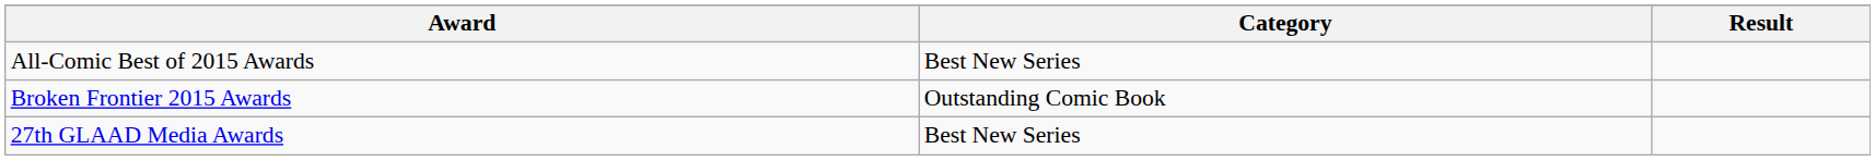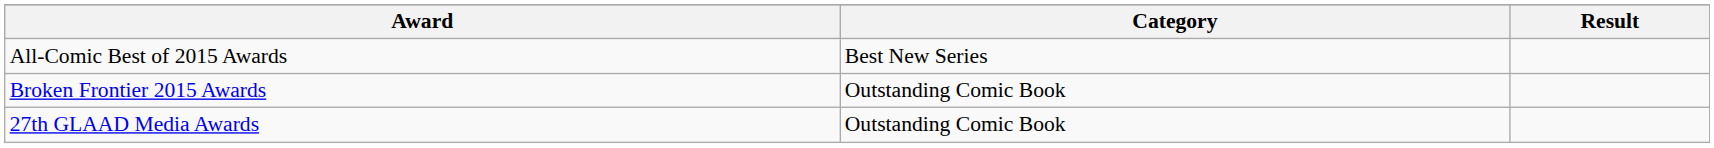 <table class="wikitable sortable" style="width:100%;">
 <tr style="background:#ccc; text-align:center;">
 </tr>
 <tr style="background:#ccc; text-align:center;">
 <th>Award</th>
 <th>Category</th>
 <th>Result</th>
 </tr>
 <tr>
 <td>All-Comic Best of 2015 Awards</td>
 <td>Best New Series</td>
 <td></td>
 </tr>
 <tr>
 <td><a href='#'>Broken Frontier 2015 Awards</a></td>
 <td>Outstanding Comic Book</td>
 <td></td>
 </tr>
 <tr>
 <td><a href='#'>27th GLAAD Media Awards</a></td>
-<td>Best New Series</td>
+<td>Outstanding Comic Book</td>
 <td></td>
 </tr>
 </table>
